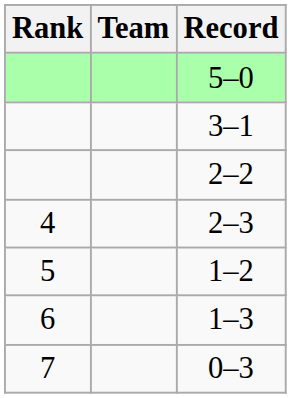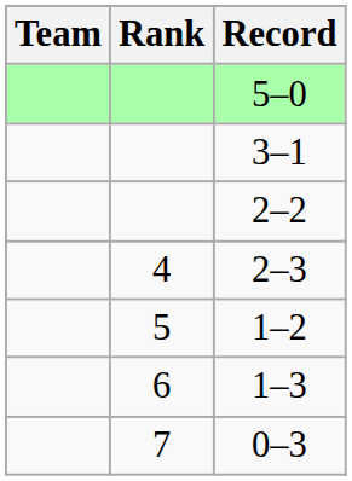 <table class="wikitable">
 <tr>
+<th>Team</th>
 <th>Rank</th>
-<th>Team</th>
 <th>Record</th>
 </tr>
 <tr bgcolor="#aaffaa">
+<td></td>
 <td align=center></td>
-<td></td>
 <td align=center>5–0</td>
 </tr>
 <tr>
+<td></td>
 <td align=center></td>
-<td></td>
 <td align=center>3–1</td>
 </tr>
 <tr>
+<td></td>
 <td align=center></td>
-<td></td>
 <td align=center>2–2</td>
 </tr>
 <tr>
+<td></td>
 <td align=center>4</td>
-<td></td>
 <td align=center>2–3</td>
 </tr>
 <tr>
+<td></td>
 <td align=center>5</td>
-<td></td>
 <td align=center>1–2</td>
 </tr>
 <tr>
+<td></td>
 <td align=center>6</td>
-<td></td>
 <td align=center>1–3</td>
 </tr>
 <tr>
+<td></td>
 <td align=center>7</td>
-<td></td>
 <td align=center>0–3</td>
 </tr>
 </table>
